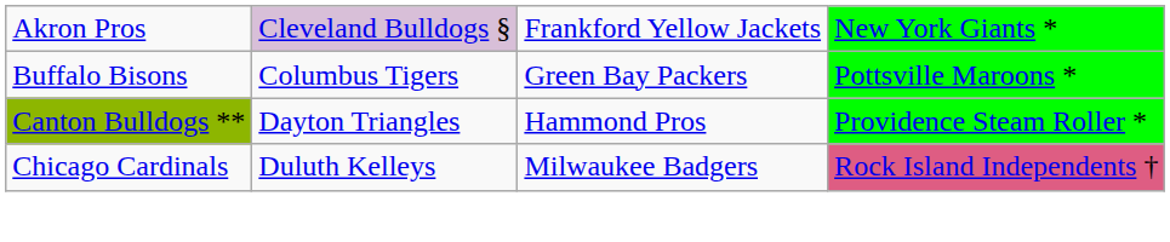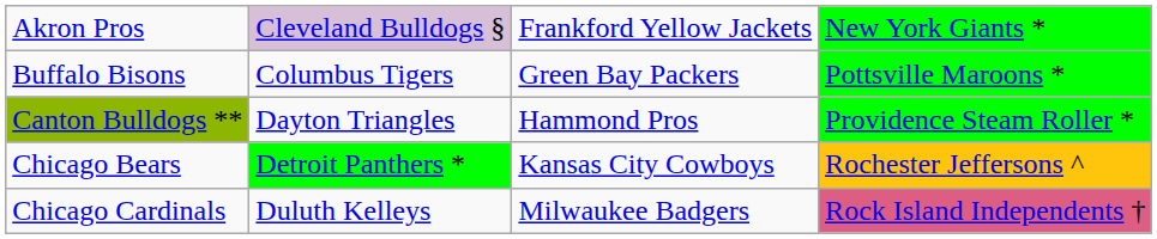 <table class="wikitable">
 <tr>
 <td><a href='#'>Akron Pros</a></td>
 <td style="background-color:#D8BFD8"><a href='#'>Cleveland Bulldogs</a> §</td>
 <td><a href='#'>Frankford Yellow Jackets</a></td>
 <td style="background-color: #00FF00"><a href='#'>New York Giants</a> *</td>
 </tr>
 <tr>
 <td><a href='#'>Buffalo Bisons</a></td>
 <td><a href='#'>Columbus Tigers</a></td>
 <td><a href='#'>Green Bay Packers</a></td>
 <td style="background-color: #00FF00"><a href='#'>Pottsville Maroons</a> *</td>
 </tr>
 <tr>
 <td style="background-color: #8DB600"><a href='#'><span>Canton Bulldogs</span></a> **</td>
 <td><a href='#'>Dayton Triangles</a></td>
 <td><a href='#'>Hammond Pros</a></td>
 <td style="background-color: #00FF00"><a href='#'>Providence Steam Roller</a> *</td>
 </tr>
 <tr>
+<td><a href='#'>Chicago Bears</a></td>
+<td style="background-color: #00FF00"><a href='#'>Detroit Panthers</a> *</td>
+<td><a href='#'>Kansas City Cowboys</a></td>
+<td style="background-color: #FFC40C"><a href='#'>Rochester Jeffersons</a> ^</td>
+</tr>
+<tr>
 <td><a href='#'>Chicago Cardinals</a></td>
 <td><a href='#'>Duluth Kelleys</a></td>
 <td><a href='#'>Milwaukee Badgers</a></td>
 <td style="background-color: #DE5D83"><a href='#'><span>Rock Island Independents</span></a> †</td>
 </tr>
 </table>
